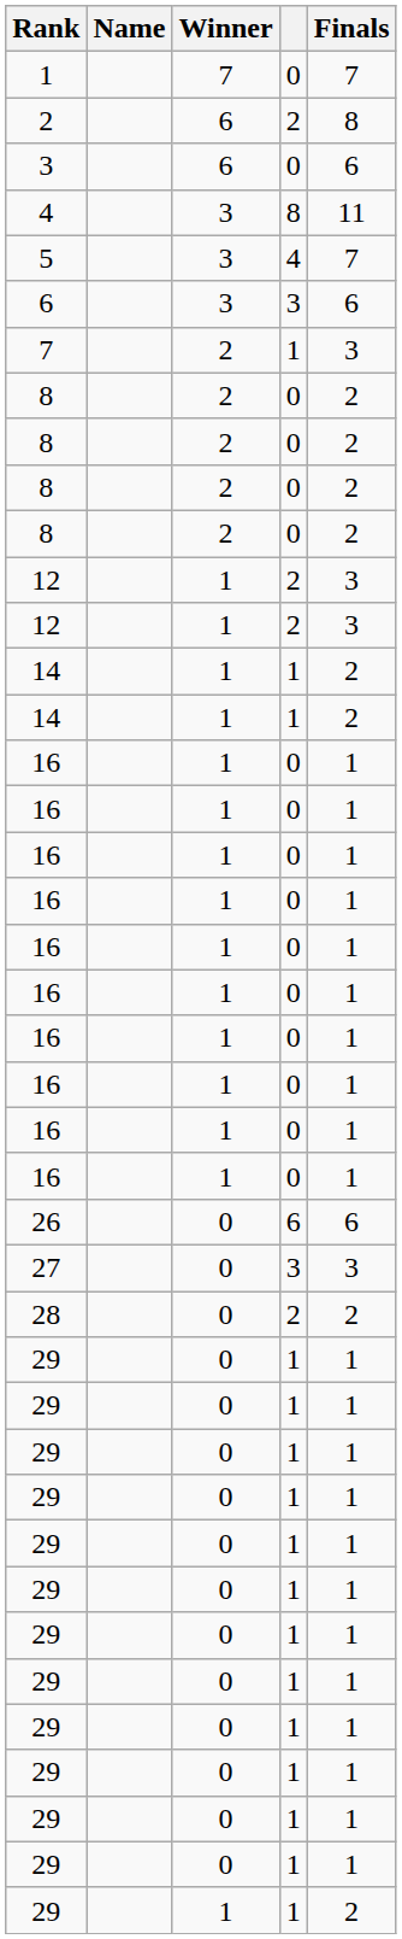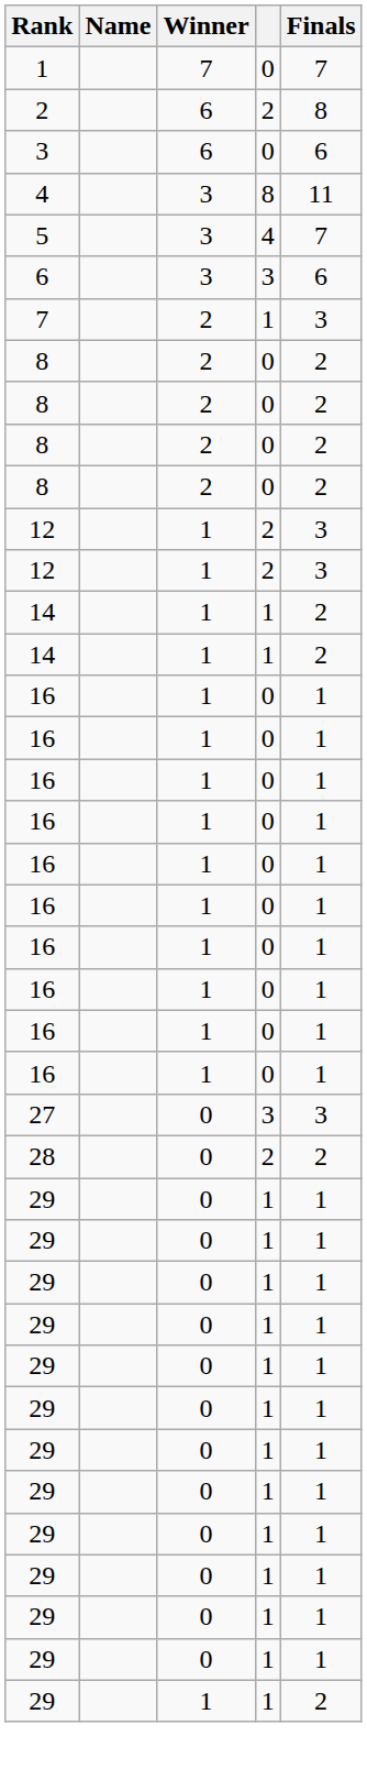 <table class="wikitable sortable" style="font-size:100%; text-align: center;">
 <tr>
 <th>Rank</th>
 <th>Name</th>
 <th>Winner</th>
 <th></th>
 <th>Finals</th>
 </tr>
 <tr>
 <td>1</td>
 <td align="left"></td>
 <td>7</td>
 <td>0</td>
 <td>7</td>
 </tr>
 <tr>
 <td>2</td>
 <td align="left"></td>
 <td>6</td>
 <td>2</td>
 <td>8</td>
 </tr>
 <tr>
 <td>3</td>
 <td align="left"></td>
 <td>6</td>
 <td>0</td>
 <td>6</td>
 </tr>
 <tr>
 <td>4</td>
 <td align="left"></td>
 <td>3</td>
 <td>8</td>
 <td>11</td>
 </tr>
 <tr>
 <td>5</td>
 <td align="left"></td>
 <td>3</td>
 <td>4</td>
 <td>7</td>
 </tr>
 <tr>
 <td>6</td>
 <td align="left"></td>
 <td>3</td>
 <td>3</td>
 <td>6</td>
 </tr>
 <tr>
 <td>7</td>
 <td align="left"></td>
 <td>2</td>
 <td>1</td>
 <td>3</td>
 </tr>
 <tr>
 <td>8</td>
 <td align="left"></td>
 <td>2</td>
 <td>0</td>
 <td>2</td>
 </tr>
 <tr>
 <td>8</td>
 <td align="left"></td>
 <td>2</td>
 <td>0</td>
 <td>2</td>
 </tr>
 <tr>
 <td>8</td>
 <td align="left"></td>
 <td>2</td>
 <td>0</td>
 <td>2</td>
 </tr>
 <tr>
 <td>8</td>
 <td align="left"></td>
 <td>2</td>
 <td>0</td>
 <td>2</td>
 </tr>
 <tr>
 <td>12</td>
 <td align="left"></td>
 <td>1</td>
 <td>2</td>
 <td>3</td>
 </tr>
 <tr>
 <td>12</td>
 <td align="left"></td>
 <td>1</td>
 <td>2</td>
 <td>3</td>
 </tr>
 <tr>
 <td>14</td>
 <td align="left"></td>
 <td>1</td>
 <td>1</td>
 <td>2</td>
 </tr>
 <tr>
 <td>14</td>
 <td align="left"></td>
 <td>1</td>
 <td>1</td>
 <td>2</td>
 </tr>
 <tr>
 <td>16</td>
 <td align="left"></td>
 <td>1</td>
 <td>0</td>
 <td>1</td>
 </tr>
 <tr>
 <td>16</td>
 <td align="left"></td>
 <td>1</td>
 <td>0</td>
 <td>1</td>
 </tr>
 <tr>
 <td>16</td>
 <td align="left"></td>
 <td>1</td>
 <td>0</td>
 <td>1</td>
 </tr>
 <tr>
 <td>16</td>
 <td align="left"></td>
 <td>1</td>
 <td>0</td>
 <td>1</td>
 </tr>
 <tr>
 <td>16</td>
 <td align="left"></td>
 <td>1</td>
 <td>0</td>
 <td>1</td>
 </tr>
 <tr>
 <td>16</td>
 <td align="left"></td>
 <td>1</td>
 <td>0</td>
 <td>1</td>
 </tr>
 <tr>
 <td>16</td>
 <td align="left"></td>
 <td>1</td>
 <td>0</td>
 <td>1</td>
 </tr>
 <tr>
 <td>16</td>
 <td align="left"></td>
 <td>1</td>
 <td>0</td>
 <td>1</td>
 </tr>
 <tr>
 <td>16</td>
 <td align="left"></td>
 <td>1</td>
 <td>0</td>
 <td>1</td>
 </tr>
 <tr>
 <td>16</td>
 <td align="left"></td>
 <td>1</td>
 <td>0</td>
 <td>1</td>
 </tr>
 <tr>
-<td>26</td>
-<td align="left"></td>
-<td>0</td>
-<td>6</td>
-<td>6</td>
-</tr>
-<tr>
 <td>27</td>
 <td align="left"></td>
 <td>0</td>
 <td>3</td>
 <td>3</td>
 </tr>
 <tr>
 <td>28</td>
 <td align="left"></td>
 <td>0</td>
 <td>2</td>
 <td>2</td>
 </tr>
 <tr>
 <td>29</td>
 <td align="left"></td>
 <td>0</td>
 <td>1</td>
 <td>1</td>
 </tr>
 <tr>
 <td>29</td>
 <td align="left"></td>
 <td>0</td>
 <td>1</td>
 <td>1</td>
 </tr>
 <tr>
 <td>29</td>
 <td align="left"></td>
 <td>0</td>
 <td>1</td>
 <td>1</td>
 </tr>
 <tr>
 <td>29</td>
 <td align="left"></td>
 <td>0</td>
 <td>1</td>
 <td>1</td>
 </tr>
 <tr>
 <td>29</td>
 <td align="left"></td>
 <td>0</td>
 <td>1</td>
 <td>1</td>
 </tr>
 <tr>
 <td>29</td>
 <td align="left"></td>
 <td>0</td>
 <td>1</td>
 <td>1</td>
 </tr>
 <tr>
 <td>29</td>
 <td align="left"></td>
 <td>0</td>
 <td>1</td>
 <td>1</td>
 </tr>
 <tr>
 <td>29</td>
 <td align="left"></td>
 <td>0</td>
 <td>1</td>
 <td>1</td>
 </tr>
 <tr>
 <td>29</td>
 <td align="left"></td>
 <td>0</td>
 <td>1</td>
 <td>1</td>
 </tr>
 <tr>
 <td>29</td>
 <td align="left"></td>
 <td>0</td>
 <td>1</td>
 <td>1</td>
 </tr>
 <tr>
 <td>29</td>
 <td align="left"></td>
 <td>0</td>
 <td>1</td>
 <td>1</td>
 </tr>
 <tr>
 <td>29</td>
 <td align="left"></td>
 <td>0</td>
 <td>1</td>
 <td>1</td>
 </tr>
 <tr>
 <td>29</td>
 <td align="left"></td>
 <td>1</td>
 <td>1</td>
 <td>2</td>
 </tr>
 </table>
